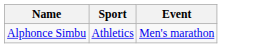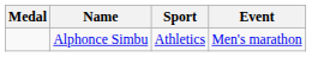 <table class="wikitable sortable" style="font-size: 95%;">
 <tr>
+<th>Medal</th>
 <th>Name</th>
 <th>Sport</th>
 <th>Event</th>
 </tr>
 <tr>
+<td></td>
 <td><a href='#'>Alphonce Simbu</a></td>
 <td><a href='#'>Athletics</a></td>
 <td><a href='#'>Men's marathon</a></td>
 </tr>
 </table>
